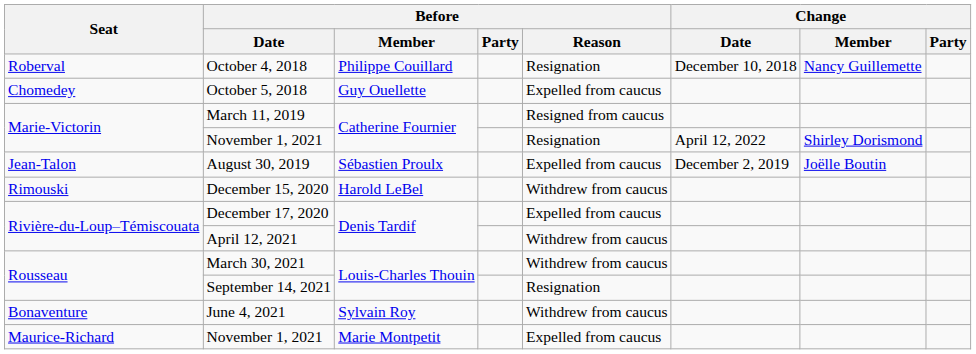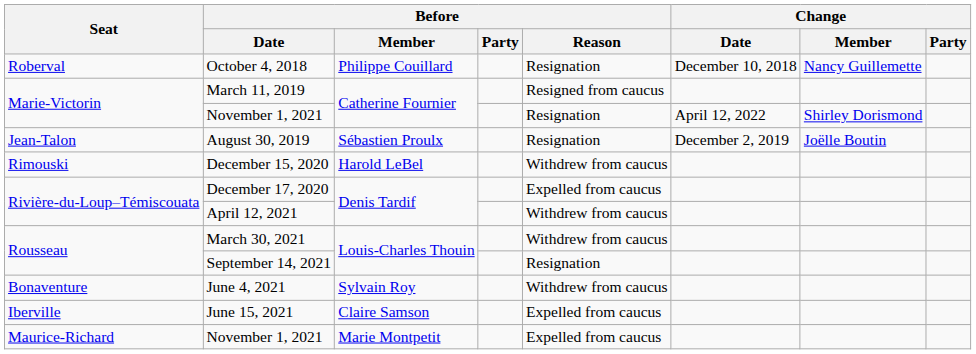 <table class="wikitable" style="border: none;">
 <tr>
 <th rowspan="2">Seat</th>
 <th colspan="4">Before</th>
 <th colspan="3">Change</th>
 </tr>
 <tr>
 <th>Date</th>
 <th>Member</th>
 <th>Party</th>
 <th>Reason</th>
 <th>Date</th>
 <th>Member</th>
 <th>Party</th>
 </tr>
 <tr>
 <td><a href='#'>Roberval</a></td>
 <td>October 4, 2018</td>
 <td><a href='#'>Philippe Couillard</a></td>
 <td></td>
 <td>Resignation</td>
 <td>December 10, 2018</td>
 <td><a href='#'>Nancy Guillemette</a></td>
 <td></td>
 </tr>
 <tr>
-<td><a href='#'>Chomedey</a></td>
-<td>October 5, 2018</td>
-<td><a href='#'>Guy Ouellette</a></td>
-<td></td>
-<td>Expelled from caucus</td>
-<td></td>
-<td></td>
-<td></td>
-</tr>
-<tr>
 <td rowspan=2><a href='#'>Marie-Victorin</a></td>
 <td>March 11, 2019</td>
 <td rowspan=2><a href='#'>Catherine Fournier</a></td>
 <td></td>
 <td>Resigned from caucus</td>
 <td></td>
 <td></td>
 <td></td>
 </tr>
 <tr>
 <td>November 1, 2021</td>
 <td></td>
 <td>Resignation</td>
 <td>April 12, 2022</td>
 <td><a href='#'>Shirley Dorismond</a></td>
 <td></td>
 </tr>
 <tr>
 <td><a href='#'>Jean-Talon</a></td>
 <td>August 30, 2019</td>
 <td><a href='#'>Sébastien Proulx</a></td>
 <td></td>
-<td>Expelled from caucus</td>
+<td>Resignation</td>
 <td>December 2, 2019</td>
 <td><a href='#'>Joëlle Boutin</a></td>
 <td></td>
 </tr>
 <tr>
 <td><a href='#'>Rimouski</a></td>
 <td>December 15, 2020</td>
 <td><a href='#'>Harold LeBel</a></td>
 <td></td>
 <td>Withdrew from caucus</td>
 <td></td>
 <td></td>
 <td></td>
 </tr>
 <tr>
 <td rowspan=2><a href='#'>Rivière-du-Loup–Témiscouata</a></td>
 <td>December 17, 2020</td>
 <td rowspan=2><a href='#'>Denis Tardif</a></td>
 <td></td>
 <td>Expelled from caucus</td>
 <td></td>
 <td></td>
 <td></td>
 </tr>
 <tr>
 <td>April 12, 2021</td>
 <td></td>
 <td>Withdrew from caucus</td>
 <td></td>
 <td></td>
 <td></td>
 </tr>
 <tr>
 <td rowspan=2><a href='#'>Rousseau</a></td>
 <td>March 30, 2021</td>
 <td rowspan=2><a href='#'>Louis-Charles Thouin</a></td>
 <td></td>
 <td>Withdrew from caucus</td>
 <td></td>
 <td></td>
 <td></td>
 </tr>
 <tr>
 <td>September 14, 2021</td>
 <td></td>
 <td>Resignation</td>
 <td></td>
 <td></td>
 <td></td>
 </tr>
 <tr>
 <td><a href='#'>Bonaventure</a></td>
 <td>June 4, 2021</td>
 <td><a href='#'>Sylvain Roy</a></td>
 <td></td>
 <td>Withdrew from caucus</td>
 <td></td>
 <td></td>
 <td></td>
 </tr>
 <tr>
+<td><a href='#'>Iberville</a></td>
+<td>June 15, 2021</td>
+<td><a href='#'>Claire Samson</a></td>
+<td></td>
+<td>Expelled from caucus</td>
+<td></td>
+<td></td>
+<td></td>
+</tr>
+<tr>
 <td><a href='#'>Maurice-Richard</a></td>
 <td>November 1, 2021</td>
 <td><a href='#'>Marie Montpetit</a></td>
 <td></td>
 <td>Expelled from caucus</td>
 <td></td>
 <td></td>
 <td></td>
 </tr>
 </table>
